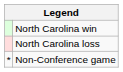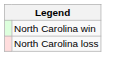 <table class="wikitable" style="font-size:90%">
 <tr>
 <th colspan=2>Legend</th>
 </tr>
 <tr>
 <td style="background:#DDFFDD;"> </td>
 <td>North Carolina win</td>
 </tr>
 <tr>
 <td style="background:#FFDDDD;"> </td>
 <td>North Carolina loss</td>
 </tr>
-<tr>
-<td>*</td>
-<td>Non-Conference game</td>
-</tr>
 </table>
